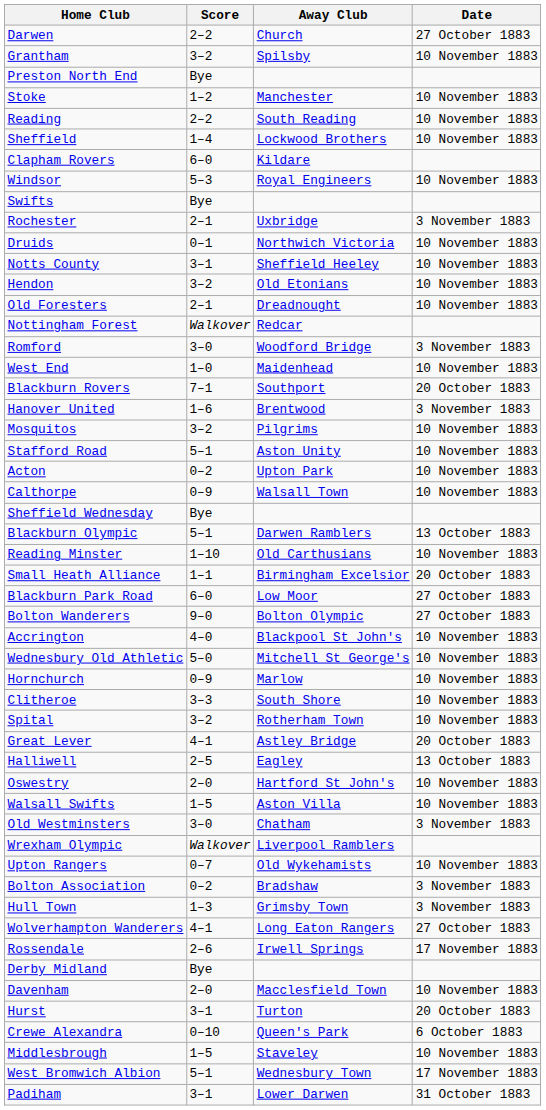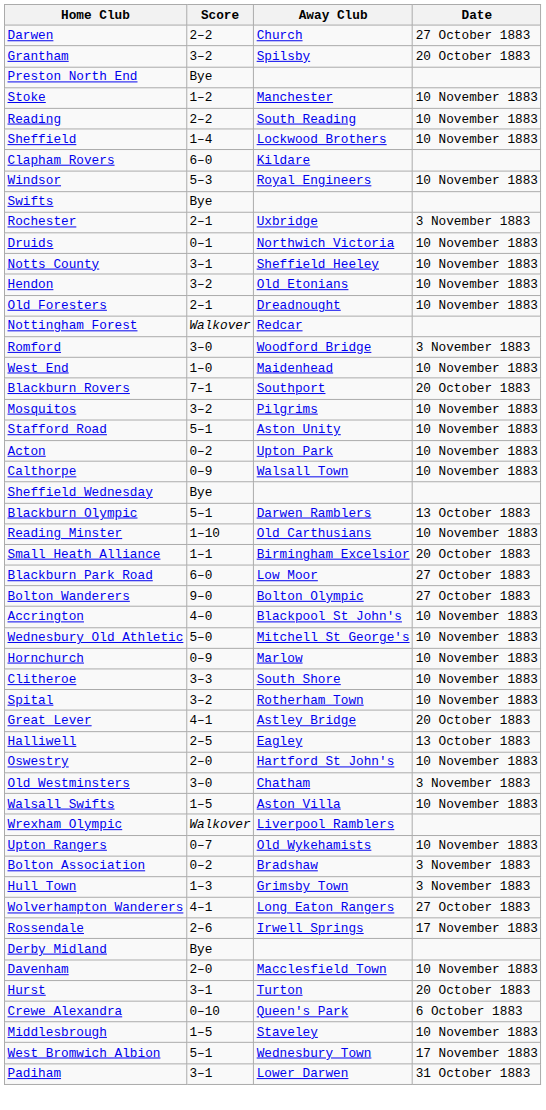 <table class="wikitable">
 <tr>
 <th>Home Club</th>
 <th>Score</th>
 <th>Away Club</th>
 <th>Date</th>
 </tr>
 <tr>
 <td><a href='#'>Darwen</a></td>
 <td>2–2</td>
 <td><a href='#'>Church</a></td>
 <td>27 October 1883</td>
 </tr>
 <tr>
 <td><a href='#'>Grantham</a></td>
 <td>3–2</td>
 <td><a href='#'>Spilsby</a></td>
-<td>10 November 1883</td>
+<td>20 October 1883</td>
 </tr>
 <tr>
 <td><a href='#'>Preston North End</a></td>
 <td>Bye</td>
 <td></td>
 <td></td>
 </tr>
 <tr>
 <td><a href='#'>Stoke</a></td>
 <td>1–2</td>
 <td><a href='#'>Manchester</a></td>
 <td>10 November 1883</td>
 </tr>
 <tr>
 <td><a href='#'>Reading</a></td>
 <td>2–2</td>
 <td><a href='#'>South Reading</a></td>
 <td>10 November 1883</td>
 </tr>
 <tr>
 <td><a href='#'>Sheffield</a></td>
 <td>1–4</td>
 <td><a href='#'>Lockwood Brothers</a></td>
 <td>10 November 1883</td>
 </tr>
 <tr>
 <td><a href='#'>Clapham Rovers</a></td>
 <td>6–0</td>
 <td><a href='#'>Kildare</a></td>
 <td></td>
 </tr>
 <tr>
 <td><a href='#'>Windsor</a></td>
 <td>5–3</td>
 <td><a href='#'>Royal Engineers</a></td>
 <td>10 November 1883</td>
 </tr>
 <tr>
 <td><a href='#'>Swifts</a></td>
 <td>Bye</td>
 <td></td>
 <td></td>
 </tr>
 <tr>
 <td><a href='#'>Rochester</a></td>
 <td>2–1</td>
 <td><a href='#'>Uxbridge</a></td>
 <td>3 November 1883</td>
 </tr>
 <tr>
 <td><a href='#'>Druids</a> </td>
 <td>0–1</td>
 <td><a href='#'>Northwich Victoria</a></td>
 <td>10 November 1883</td>
 </tr>
 <tr>
 <td><a href='#'>Notts County</a></td>
 <td>3–1</td>
 <td><a href='#'>Sheffield Heeley</a></td>
 <td>10 November 1883</td>
 </tr>
 <tr>
 <td><a href='#'>Hendon</a></td>
 <td>3–2</td>
 <td><a href='#'>Old Etonians</a></td>
 <td>10 November 1883</td>
 </tr>
 <tr>
 <td><a href='#'>Old Foresters</a></td>
 <td>2–1</td>
 <td><a href='#'>Dreadnought</a></td>
 <td>10 November 1883</td>
 </tr>
 <tr>
 <td><a href='#'>Nottingham Forest</a></td>
 <td><em>Walkover</em></td>
 <td><a href='#'>Redcar</a></td>
 <td></td>
 </tr>
 <tr>
 <td><a href='#'>Romford</a></td>
 <td>3–0</td>
 <td><a href='#'>Woodford Bridge</a></td>
 <td>3 November 1883</td>
 </tr>
 <tr>
 <td><a href='#'>West End</a></td>
 <td>1–0</td>
 <td><a href='#'>Maidenhead</a></td>
 <td>10 November 1883</td>
 </tr>
 <tr>
 <td><a href='#'>Blackburn Rovers</a></td>
 <td>7–1</td>
 <td><a href='#'>Southport</a></td>
 <td>20 October 1883</td>
-</tr>
-<tr>
-<td><a href='#'>Hanover United</a></td>
-<td>1–6</td>
-<td><a href='#'>Brentwood</a></td>
-<td>3 November 1883</td>
 </tr>
 <tr>
 <td><a href='#'>Mosquitos</a></td>
 <td>3–2</td>
 <td><a href='#'>Pilgrims</a></td>
 <td>10 November 1883</td>
 </tr>
 <tr>
 <td><a href='#'>Stafford Road</a></td>
 <td>5–1</td>
 <td><a href='#'>Aston Unity</a></td>
 <td>10 November 1883</td>
 </tr>
 <tr>
 <td><a href='#'>Acton</a></td>
 <td>0–2</td>
 <td><a href='#'>Upton Park</a></td>
 <td>10 November 1883</td>
 </tr>
 <tr>
 <td><a href='#'>Calthorpe</a></td>
 <td>0–9</td>
 <td><a href='#'>Walsall Town</a></td>
 <td>10 November 1883</td>
 </tr>
 <tr>
 <td><a href='#'>Sheffield Wednesday</a></td>
 <td>Bye</td>
 <td></td>
 <td></td>
 </tr>
 <tr>
 <td><a href='#'>Blackburn Olympic</a></td>
 <td>5–1</td>
 <td><a href='#'>Darwen Ramblers</a></td>
 <td>13 October 1883</td>
 </tr>
 <tr>
 <td><a href='#'>Reading Minster</a></td>
 <td>1–10</td>
 <td><a href='#'>Old Carthusians</a></td>
 <td>10 November 1883</td>
 </tr>
 <tr>
 <td><a href='#'>Small Heath Alliance</a></td>
 <td>1–1</td>
 <td><a href='#'>Birmingham Excelsior</a></td>
 <td>20 October 1883</td>
 </tr>
 <tr>
 <td><a href='#'>Blackburn Park Road</a></td>
 <td>6–0</td>
 <td><a href='#'>Low Moor</a></td>
 <td>27 October 1883</td>
 </tr>
 <tr>
 <td><a href='#'>Bolton Wanderers</a></td>
 <td>9–0</td>
 <td><a href='#'>Bolton Olympic</a></td>
 <td>27 October 1883</td>
 </tr>
 <tr>
 <td><a href='#'>Accrington</a></td>
 <td>4–0</td>
 <td><a href='#'>Blackpool St John's</a></td>
 <td>10 November 1883</td>
 </tr>
 <tr>
 <td><a href='#'>Wednesbury Old Athletic</a></td>
 <td>5–0</td>
 <td><a href='#'>Mitchell St George's</a></td>
 <td>10 November 1883</td>
 </tr>
 <tr>
 <td><a href='#'>Hornchurch</a></td>
 <td>0–9</td>
 <td><a href='#'>Marlow</a></td>
 <td>10 November 1883</td>
 </tr>
 <tr>
 <td><a href='#'>Clitheroe</a></td>
 <td>3–3</td>
 <td><a href='#'>South Shore</a></td>
 <td>10 November 1883</td>
 </tr>
 <tr>
 <td><a href='#'>Spital</a></td>
 <td>3–2</td>
 <td><a href='#'>Rotherham Town</a></td>
 <td>10 November 1883</td>
 </tr>
 <tr>
 <td><a href='#'>Great Lever</a></td>
 <td>4–1</td>
 <td><a href='#'>Astley Bridge</a></td>
 <td>20 October 1883</td>
 </tr>
 <tr>
 <td><a href='#'>Halliwell</a></td>
 <td>2–5</td>
 <td><a href='#'>Eagley</a></td>
 <td>13 October 1883</td>
 </tr>
 <tr>
 <td><a href='#'>Oswestry</a></td>
 <td>2–0</td>
 <td><a href='#'>Hartford St John's</a></td>
 <td>10 November 1883</td>
 </tr>
 <tr>
+<td><a href='#'>Old Westminsters</a></td>
+<td>3–0</td>
+<td><a href='#'>Chatham</a></td>
+<td>3 November 1883</td>
+</tr>
+<tr>
 <td><a href='#'>Walsall Swifts</a></td>
 <td>1–5</td>
 <td><a href='#'>Aston Villa</a></td>
 <td>10 November 1883</td>
-</tr>
-<tr>
-<td><a href='#'>Old Westminsters</a></td>
-<td>3–0</td>
-<td><a href='#'>Chatham</a></td>
-<td>3 November 1883</td>
 </tr>
 <tr>
 <td><a href='#'>Wrexham Olympic</a> </td>
 <td><em>Walkover</em></td>
 <td><a href='#'>Liverpool Ramblers</a></td>
 <td></td>
 </tr>
 <tr>
 <td><a href='#'>Upton Rangers</a></td>
 <td>0–7</td>
 <td><a href='#'>Old Wykehamists</a></td>
 <td>10 November 1883</td>
 </tr>
 <tr>
 <td><a href='#'>Bolton Association</a></td>
 <td>0–2</td>
 <td><a href='#'>Bradshaw</a></td>
 <td>3 November 1883</td>
 </tr>
 <tr>
 <td><a href='#'>Hull Town</a></td>
 <td>1–3</td>
 <td><a href='#'>Grimsby Town</a></td>
 <td>3 November 1883</td>
 </tr>
 <tr>
 <td><a href='#'>Wolverhampton Wanderers</a></td>
 <td>4–1</td>
 <td><a href='#'>Long Eaton Rangers</a></td>
 <td>27 October 1883</td>
 </tr>
 <tr>
 <td><a href='#'>Rossendale</a></td>
 <td>2–6</td>
 <td><a href='#'>Irwell Springs</a></td>
 <td>17 November 1883</td>
 </tr>
 <tr>
 <td><a href='#'>Derby Midland</a></td>
 <td>Bye</td>
 <td></td>
 <td></td>
 </tr>
 <tr>
 <td><a href='#'>Davenham</a></td>
 <td>2–0</td>
 <td><a href='#'>Macclesfield Town</a></td>
 <td>10 November 1883</td>
 </tr>
 <tr>
 <td><a href='#'>Hurst</a></td>
 <td>3–1</td>
 <td><a href='#'>Turton</a></td>
 <td>20 October 1883</td>
 </tr>
 <tr>
 <td><a href='#'>Crewe Alexandra</a></td>
 <td>0–10</td>
 <td><a href='#'>Queen's Park</a> </td>
 <td>6 October 1883</td>
 </tr>
 <tr>
 <td><a href='#'>Middlesbrough</a></td>
 <td>1–5</td>
 <td><a href='#'>Staveley</a></td>
 <td>10 November 1883</td>
 </tr>
 <tr>
 <td><a href='#'>West Bromwich Albion</a></td>
 <td>5–1</td>
 <td><a href='#'>Wednesbury Town</a></td>
 <td>17 November 1883</td>
 </tr>
 <tr>
 <td><a href='#'>Padiham</a></td>
 <td>3–1</td>
 <td><a href='#'>Lower Darwen</a></td>
 <td>31 October 1883</td>
 </tr>
 </table>
